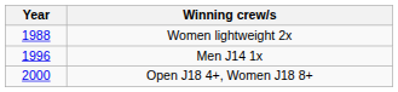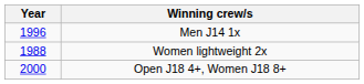 <table class="wikitable" style="text-align:center">
 <tr>
 <th width=70>Year</th>
 <th width=400>Winning crew/s</th>
 </tr>
 <tr>
+<td><a href='#'>1996</a></td>
+<td>Men J14 1x</td>
+</tr>
+<tr>
 <td><a href='#'>1988</a></td>
 <td>Women lightweight 2x</td>
-</tr>
-<tr>
-<td><a href='#'>1996</a></td>
-<td>Men J14 1x</td>
 </tr>
 <tr>
 <td><a href='#'>2000</a></td>
 <td>Open J18 4+, Women J18 8+</td>
 </tr>
 </table>
